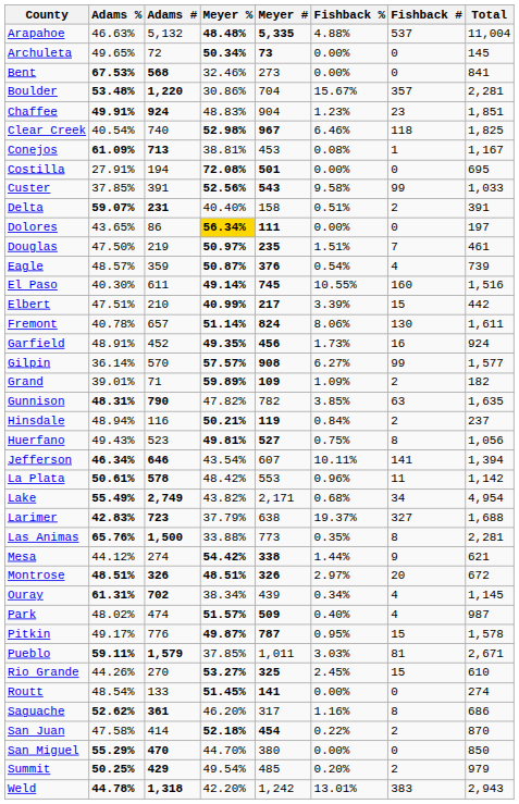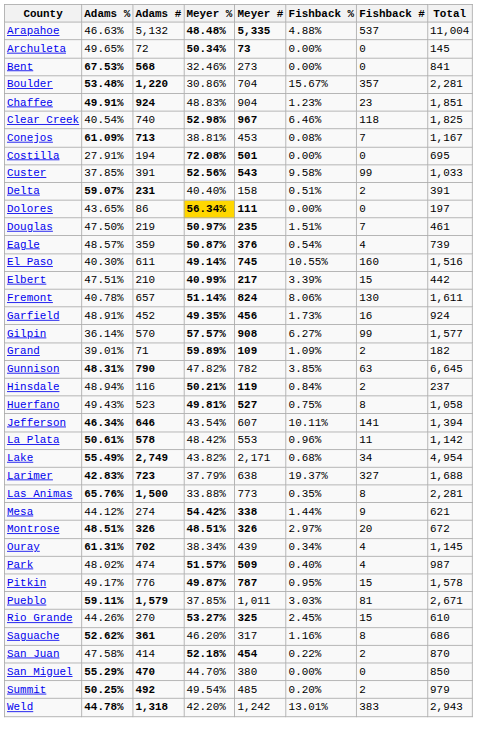 <table class="wikitable sortable">
 <tr>
 <th>County</th>
 <th>Adams %</th>
 <th>Adams #</th>
 <th>Meyer %</th>
 <th>Meyer #</th>
 <th>Fishback %</th>
 <th>Fishback #</th>
 <th>Total</th>
 </tr>
 <tr>
 <td><a href='#'>Arapahoe</a></td>
 <td>46.63%</td>
 <td>5,132</td>
 <td><strong>48.48%</strong></td>
 <td><strong>5,335</strong></td>
 <td>4.88%</td>
 <td>537</td>
 <td>11,004</td>
 </tr>
 <tr>
 <td><a href='#'>Archuleta</a></td>
 <td>49.65%</td>
 <td>72</td>
 <td><strong>50.34%</strong></td>
 <td><strong>73</strong></td>
 <td>0.00%</td>
 <td>0</td>
 <td>145</td>
 </tr>
 <tr>
 <td><a href='#'>Bent</a></td>
 <td><strong>67.53%</strong></td>
 <td><strong>568</strong></td>
 <td>32.46%</td>
 <td>273</td>
 <td>0.00%</td>
 <td>0</td>
 <td>841</td>
 </tr>
 <tr>
 <td><a href='#'>Boulder</a></td>
 <td><strong>53.48%</strong></td>
 <td><strong>1,220</strong></td>
 <td>30.86%</td>
 <td>704</td>
 <td>15.67%</td>
 <td>357</td>
 <td>2,281</td>
 </tr>
 <tr>
 <td><a href='#'>Chaffee</a></td>
 <td><strong>49.91%</strong></td>
 <td><strong>924</strong></td>
 <td>48.83%</td>
 <td>904</td>
 <td>1.23%</td>
 <td>23</td>
 <td>1,851</td>
 </tr>
 <tr>
 <td><a href='#'>Clear Creek</a></td>
 <td>40.54%</td>
 <td>740</td>
 <td><strong>52.98%</strong></td>
 <td><strong>967</strong></td>
 <td>6.46%</td>
 <td>118</td>
 <td>1,825</td>
 </tr>
 <tr>
 <td><a href='#'>Conejos</a></td>
 <td><strong>61.09%</strong></td>
 <td><strong>713</strong></td>
 <td>38.81%</td>
 <td>453</td>
 <td>0.08%</td>
-<td>1</td>
+<td>7</td>
 <td>1,167</td>
 </tr>
 <tr>
 <td><a href='#'>Costilla</a></td>
 <td>27.91%</td>
 <td>194</td>
 <td><strong>72.08%</strong></td>
 <td><strong>501</strong></td>
 <td>0.00%</td>
 <td>0</td>
 <td>695</td>
 </tr>
 <tr>
 <td><a href='#'>Custer</a></td>
 <td>37.85%</td>
 <td>391</td>
 <td><strong>52.56%</strong></td>
 <td><strong>543</strong></td>
 <td>9.58%</td>
 <td>99</td>
 <td>1,033</td>
 </tr>
 <tr>
 <td><a href='#'>Delta</a></td>
 <td><strong>59.07%</strong></td>
 <td><strong>231</strong></td>
 <td>40.40%</td>
 <td>158</td>
 <td>0.51%</td>
 <td>2</td>
 <td>391</td>
 </tr>
 <tr>
 <td><a href='#'>Dolores</a></td>
 <td>43.65%</td>
 <td>86</td>
 <td style="background: gold;"><strong>56.34%</strong></td>
 <td><strong>111</strong></td>
 <td>0.00%</td>
 <td>0</td>
 <td>197</td>
 </tr>
 <tr>
 <td><a href='#'>Douglas</a></td>
 <td>47.50%</td>
 <td>219</td>
 <td><strong>50.97%</strong></td>
 <td><strong>235</strong></td>
 <td>1.51%</td>
 <td>7</td>
 <td>461</td>
 </tr>
 <tr>
 <td><a href='#'>Eagle</a></td>
 <td>48.57%</td>
 <td>359</td>
 <td><strong>50.87%</strong></td>
 <td><strong>376</strong></td>
 <td>0.54%</td>
 <td>4</td>
 <td>739</td>
 </tr>
 <tr>
 <td><a href='#'>El Paso</a></td>
 <td>40.30%</td>
 <td>611</td>
 <td><strong>49.14%</strong></td>
 <td><strong>745</strong></td>
 <td>10.55%</td>
 <td>160</td>
 <td>1,516</td>
 </tr>
 <tr>
 <td><a href='#'>Elbert</a></td>
 <td>47.51%</td>
 <td>210</td>
 <td><strong>40.99%</strong></td>
 <td><strong>217</strong></td>
 <td>3.39%</td>
 <td>15</td>
 <td>442</td>
 </tr>
 <tr>
 <td><a href='#'>Fremont</a></td>
 <td>40.78%</td>
 <td>657</td>
 <td><strong>51.14%</strong></td>
 <td><strong>824</strong></td>
 <td>8.06%</td>
 <td>130</td>
 <td>1,611</td>
 </tr>
 <tr>
 <td><a href='#'>Garfield</a></td>
 <td>48.91%</td>
 <td>452</td>
 <td><strong>49.35%</strong></td>
 <td><strong>456</strong></td>
 <td>1.73%</td>
 <td>16</td>
 <td>924</td>
 </tr>
 <tr>
 <td><a href='#'>Gilpin</a></td>
 <td>36.14%</td>
 <td>570</td>
 <td><strong>57.57%</strong></td>
 <td><strong>908</strong></td>
 <td>6.27%</td>
 <td>99</td>
 <td>1,577</td>
 </tr>
 <tr>
 <td><a href='#'>Grand</a></td>
 <td>39.01%</td>
 <td>71</td>
 <td><strong>59.89%</strong></td>
 <td><strong>109</strong></td>
 <td>1.09%</td>
 <td>2</td>
 <td>182</td>
 </tr>
 <tr>
 <td><a href='#'>Gunnison</a></td>
 <td><strong>48.31%</strong></td>
 <td><strong>790</strong></td>
 <td>47.82%</td>
 <td>782</td>
 <td>3.85%</td>
 <td>63</td>
-<td>1,635</td>
+<td>6,645</td>
 </tr>
 <tr>
 <td><a href='#'>Hinsdale</a></td>
 <td>48.94%</td>
 <td>116</td>
 <td><strong>50.21%</strong></td>
 <td><strong>119</strong></td>
 <td>0.84%</td>
 <td>2</td>
 <td>237</td>
 </tr>
 <tr>
 <td><a href='#'>Huerfano</a></td>
 <td>49.43%</td>
 <td>523</td>
 <td><strong>49.81%</strong></td>
 <td><strong>527</strong></td>
 <td>0.75%</td>
 <td>8</td>
-<td>1,056</td>
+<td>1,058</td>
 </tr>
 <tr>
 <td><a href='#'>Jefferson</a></td>
 <td><strong>46.34%</strong></td>
 <td><strong>646</strong></td>
 <td>43.54%</td>
 <td>607</td>
 <td>10.11%</td>
 <td>141</td>
 <td>1,394</td>
 </tr>
 <tr>
 <td><a href='#'>La Plata</a></td>
 <td><strong>50.61%</strong></td>
 <td><strong>578</strong></td>
 <td>48.42%</td>
 <td>553</td>
 <td>0.96%</td>
 <td>11</td>
 <td>1,142</td>
 </tr>
 <tr>
 <td><a href='#'>Lake</a></td>
 <td><strong>55.49%</strong></td>
 <td><strong>2,749</strong></td>
 <td>43.82%</td>
 <td>2,171</td>
 <td>0.68%</td>
 <td>34</td>
 <td>4,954</td>
 </tr>
 <tr>
 <td><a href='#'>Larimer</a></td>
 <td><strong>42.83%</strong></td>
 <td><strong>723</strong></td>
 <td>37.79%</td>
 <td>638</td>
 <td>19.37%</td>
 <td>327</td>
 <td>1,688</td>
 </tr>
 <tr>
 <td><a href='#'>Las Animas</a></td>
 <td><strong>65.76%</strong></td>
 <td><strong>1,500</strong></td>
 <td>33.88%</td>
 <td>773</td>
 <td>0.35%</td>
 <td>8</td>
 <td>2,281</td>
 </tr>
 <tr>
 <td><a href='#'>Mesa</a></td>
 <td>44.12%</td>
 <td>274</td>
 <td><strong>54.42%</strong></td>
 <td><strong>338</strong></td>
 <td>1.44%</td>
 <td>9</td>
 <td>621</td>
 </tr>
 <tr>
 <td><a href='#'>Montrose</a></td>
 <td><strong>48.51%</strong></td>
 <td><strong>326</strong></td>
 <td><strong>48.51%</strong></td>
 <td><strong>326</strong></td>
 <td>2.97%</td>
 <td>20</td>
 <td>672</td>
 </tr>
 <tr>
 <td><a href='#'>Ouray</a></td>
 <td><strong>61.31%</strong></td>
 <td><strong>702</strong></td>
 <td>38.34%</td>
 <td>439</td>
 <td>0.34%</td>
 <td>4</td>
 <td>1,145</td>
 </tr>
 <tr>
 <td><a href='#'>Park</a></td>
 <td>48.02%</td>
 <td>474</td>
 <td><strong>51.57%</strong></td>
 <td><strong>509</strong></td>
 <td>0.40%</td>
 <td>4</td>
 <td>987</td>
 </tr>
 <tr>
 <td><a href='#'>Pitkin</a></td>
 <td>49.17%</td>
 <td>776</td>
 <td><strong>49.87%</strong></td>
 <td><strong>787</strong></td>
 <td>0.95%</td>
 <td>15</td>
 <td>1,578</td>
 </tr>
 <tr>
 <td><a href='#'>Pueblo</a></td>
 <td><strong>59.11%</strong></td>
 <td><strong>1,579</strong></td>
 <td>37.85%</td>
 <td>1,011</td>
 <td>3.03%</td>
 <td>81</td>
 <td>2,671</td>
 </tr>
 <tr>
 <td><a href='#'>Rio Grande</a></td>
 <td>44.26%</td>
 <td>270</td>
 <td><strong>53.27%</strong></td>
 <td><strong>325</strong></td>
 <td>2.45%</td>
 <td>15</td>
 <td>610</td>
 </tr>
 <tr>
-<td><a href='#'>Routt</a></td>
-<td>48.54%</td>
-<td>133</td>
-<td><strong>51.45%</strong></td>
-<td><strong>141</strong></td>
-<td>0.00%</td>
-<td>0</td>
-<td>274</td>
-</tr>
-<tr>
 <td><a href='#'>Saguache</a></td>
 <td><strong>52.62%</strong></td>
 <td><strong>361</strong></td>
 <td>46.20%</td>
 <td>317</td>
 <td>1.16%</td>
 <td>8</td>
 <td>686</td>
 </tr>
 <tr>
 <td><a href='#'>San Juan</a></td>
 <td>47.58%</td>
 <td>414</td>
 <td><strong>52.18%</strong></td>
 <td><strong>454</strong></td>
 <td>0.22%</td>
 <td>2</td>
 <td>870</td>
 </tr>
 <tr>
 <td><a href='#'>San Miguel</a></td>
 <td><strong>55.29%</strong></td>
 <td><strong>470</strong></td>
 <td>44.70%</td>
 <td>380</td>
 <td>0.00%</td>
 <td>0</td>
 <td>850</td>
 </tr>
 <tr>
 <td><a href='#'>Summit</a></td>
 <td><strong>50.25%</strong></td>
-<td><strong>429</strong></td>
+<td><strong>492</strong></td>
 <td>49.54%</td>
 <td>485</td>
 <td>0.20%</td>
 <td>2</td>
 <td>979</td>
 </tr>
 <tr>
 <td><a href='#'>Weld</a></td>
 <td><strong>44.78%</strong></td>
 <td><strong>1,318</strong></td>
 <td>42.20%</td>
 <td>1,242</td>
 <td>13.01%</td>
 <td>383</td>
 <td>2,943</td>
 </tr>
 </table>
